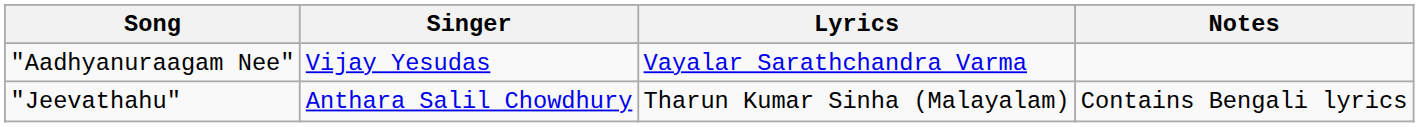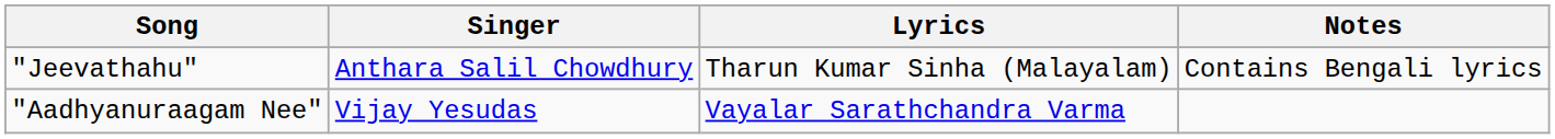 <table class="wikitable">
 <tr>
 <th>Song</th>
 <th>Singer</th>
 <th>Lyrics</th>
 <th>Notes</th>
 </tr>
 <tr>
+<td>"Jeevathahu"</td>
+<td><a href='#'>Anthara Salil Chowdhury</a></td>
+<td>Tharun Kumar Sinha (Malayalam)</td>
+<td>Contains Bengali lyrics</td>
+</tr>
+<tr>
 <td>"Aadhyanuraagam Nee"</td>
 <td><a href='#'>Vijay Yesudas</a></td>
 <td><a href='#'>Vayalar Sarathchandra Varma</a></td>
 <td></td>
 </tr>
-<tr>
-<td>"Jeevathahu"</td>
-<td><a href='#'>Anthara Salil Chowdhury</a></td>
-<td>Tharun Kumar Sinha (Malayalam)</td>
-<td>Contains Bengali lyrics</td>
-</tr>
 </table>
